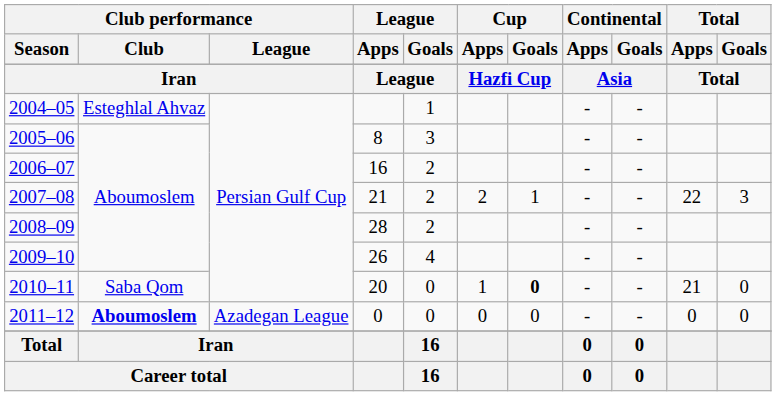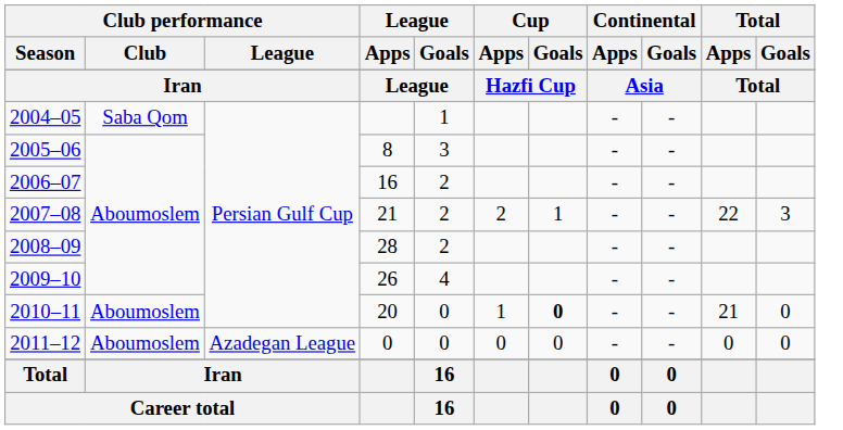 <table class="wikitable" style="text-align:center">
 <tr>
 <th colspan=3>Club performance</th>
 <th colspan=2>League</th>
 <th colspan=2>Cup</th>
 <th colspan=2>Continental</th>
 <th colspan=2>Total</th>
 </tr>
 <tr>
 <th>Season</th>
 <th>Club</th>
 <th>League</th>
 <th>Apps</th>
 <th>Goals</th>
 <th>Apps</th>
 <th>Goals</th>
 <th>Apps</th>
 <th>Goals</th>
 <th>Apps</th>
 <th>Goals</th>
 </tr>
 <tr>
 </tr>
 <tr>
 <th colspan=3>Iran</th>
 <th colspan=2>League</th>
 <th colspan=2><a href='#'>Hazfi Cup</a></th>
 <th colspan=2><a href='#'>Asia</a></th>
 <th colspan=2>Total</th>
 </tr>
 <tr>
 <td><a href='#'>2004–05</a></td>
-<td rowspan="1"><a href='#'>Esteghlal Ahvaz</a></td>
+<td rowspan="1"><a href='#'>Saba Qom</a></td>
 <td rowspan="7"><a href='#'>Persian Gulf Cup</a></td>
 <td></td>
 <td>1</td>
 <td></td>
 <td></td>
 <td>-</td>
 <td>-</td>
 <td></td>
 <td></td>
 </tr>
 <tr>
 <td><a href='#'>2005–06</a></td>
 <td rowspan="5"><a href='#'>Aboumoslem</a></td>
 <td>8</td>
 <td>3</td>
 <td></td>
 <td></td>
 <td>-</td>
 <td>-</td>
 <td></td>
 <td></td>
 </tr>
 <tr>
 <td><a href='#'>2006–07</a></td>
 <td>16</td>
 <td>2</td>
 <td></td>
 <td></td>
 <td>-</td>
 <td>-</td>
 <td></td>
 <td></td>
 </tr>
 <tr>
 <td><a href='#'>2007–08</a></td>
 <td>21</td>
 <td>2</td>
 <td>2</td>
 <td>1</td>
 <td>-</td>
 <td>-</td>
 <td>22</td>
 <td>3</td>
 </tr>
 <tr>
 <td><a href='#'>2008–09</a></td>
 <td>28</td>
 <td>2</td>
 <td></td>
 <td></td>
 <td>-</td>
 <td>-</td>
 <td></td>
 <td></td>
 </tr>
 <tr>
 <td><a href='#'>2009–10</a></td>
 <td>26</td>
 <td>4</td>
 <td></td>
 <td></td>
 <td>-</td>
 <td>-</td>
 <td></td>
 <td></td>
 </tr>
 <tr>
 <td><a href='#'>2010–11</a></td>
-<td rowspan="1"><a href='#'>Saba Qom</a></td>
+<td rowspan="1"><a href='#'>Aboumoslem</a></td>
 <td>20</td>
 <td>0</td>
 <td>1</td>
 <td><strong>0</strong></td>
 <td>-</td>
 <td>-</td>
 <td>21</td>
 <td>0</td>
 </tr>
 <tr>
 <td><a href='#'>2011–12</a></td>
-<td rowspan="1"><strong><a href='#'>Aboumoslem</a></strong></td>
+<td rowspan="1"><a href='#'>Aboumoslem</a></td>
 <td rowspan="1"><a href='#'>Azadegan League</a></td>
 <td>0</td>
 <td>0</td>
 <td>0</td>
 <td>0</td>
 <td>-</td>
 <td>-</td>
 <td>0</td>
 <td>0</td>
 </tr>
 <tr>
 </tr>
 <tr>
 <th rowspan=1>Total</th>
 <th colspan=2>Iran</th>
 <th></th>
 <th>16</th>
 <th></th>
 <th></th>
 <th>0</th>
 <th>0</th>
 <th></th>
 <th></th>
 </tr>
 <tr>
 <th colspan=3>Career total</th>
 <th></th>
 <th>16</th>
 <th></th>
 <th></th>
 <th>0</th>
 <th>0</th>
 <th></th>
 <th></th>
 </tr>
 </table>
